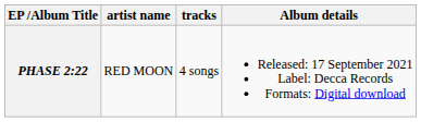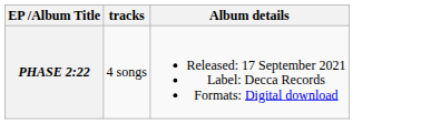 <table class="wikitable plainrowheaders" style="text-align:center;">
 <tr>
 <th>EP /Album Title</th>
-<th>artist name</th>
 <th>tracks</th>
 <th>Album details</th>
 </tr>
 <tr>
 <th scope="row"><em>PHASE 2:22</em></th>
-<td>RED MOON</td>
 <td>4 songs</td>
 <td><br><ul><li>Released: 17 September 2021</li><li>Label: Decca Records</li><li>Formats: <a href='#'>Digital download</a></li></ul></td>
 </tr>
 </table>
